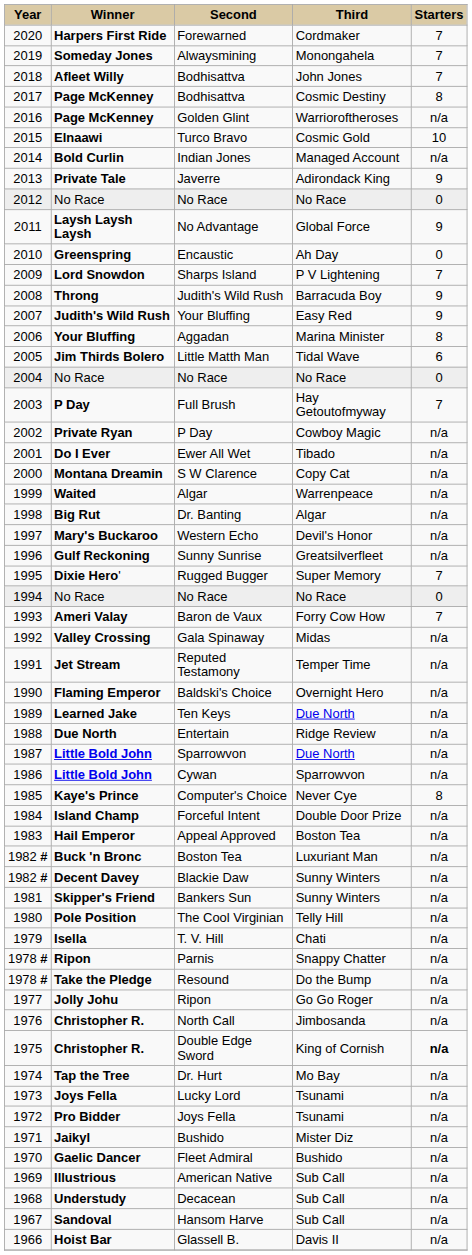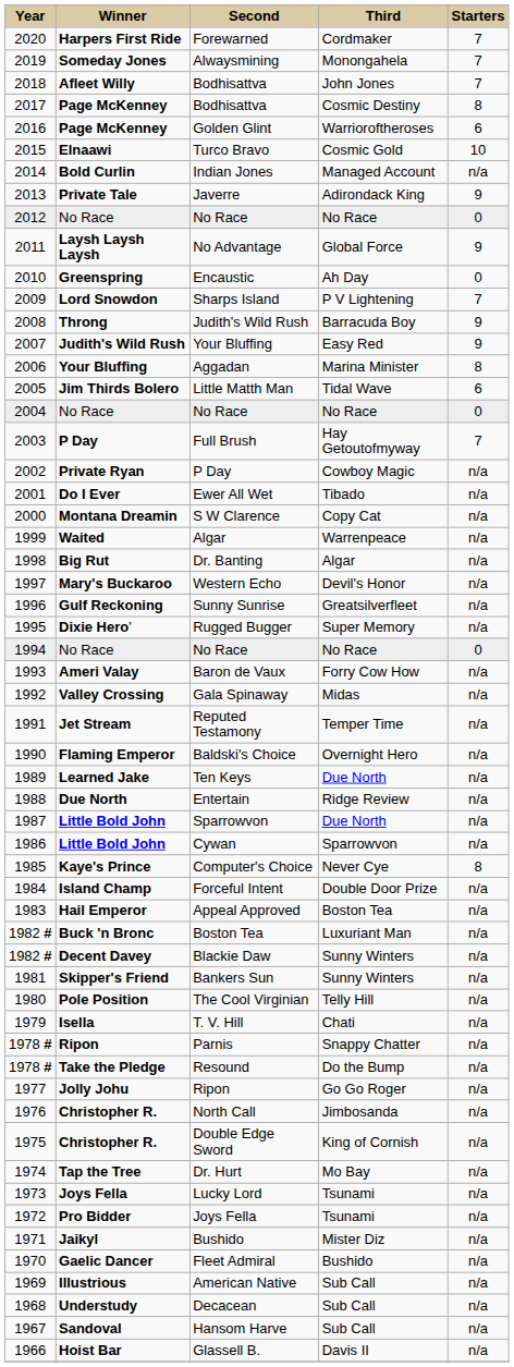 <table class = "wikitable sortable" | border="1" cellpadding="0" style="border-collapse: collapse; font-size:90%">
 <tr bgcolor="#DACAA5" align="center">
 <td width="45px"><strong>Year</strong> <br></td>
 <td width="130px"><strong>Winner</strong> <br></td>
 <td width="125px"><strong>Second</strong> <br></td>
 <td width="125px"><strong>Third</strong> <br></td>
 <td width="55px"><strong>Starters</strong></td>
 </tr>
 <tr>
 <td align=center>2020</td>
 <td><strong>Harpers First Ride</strong></td>
 <td>Forewarned</td>
 <td>Cordmaker</td>
 <td align=center>7</td>
 </tr>
 <tr>
 <td align=center>2019</td>
 <td><strong>Someday Jones</strong></td>
 <td>Alwaysmining</td>
 <td>Monongahela</td>
 <td align=center>7</td>
 </tr>
 <tr>
 <td align=center>2018</td>
 <td><strong>Afleet Willy</strong></td>
 <td>Bodhisattva</td>
 <td>John Jones</td>
 <td align=center>7</td>
 </tr>
 <tr>
 <td align=center>2017</td>
 <td><strong>Page McKenney</strong></td>
 <td>Bodhisattva</td>
 <td>Cosmic Destiny</td>
 <td align=center>8</td>
 </tr>
 <tr>
 <td align=center>2016</td>
 <td><strong>Page McKenney</strong></td>
 <td>Golden Glint</td>
 <td>Warrioroftheroses</td>
-<td align=center>n/a</td>
+<td align=center>6</td>
 </tr>
 <tr>
 <td align=center>2015</td>
 <td><strong>Elnaawi</strong></td>
 <td>Turco Bravo</td>
 <td>Cosmic Gold</td>
 <td align=center>10</td>
 </tr>
 <tr>
 <td align=center>2014</td>
 <td><strong>Bold Curlin</strong></td>
 <td>Indian Jones</td>
 <td>Managed Account</td>
 <td align=center>n/a</td>
 </tr>
 <tr>
 <td align=center>2013</td>
 <td><strong>Private Tale</strong></td>
 <td>Javerre</td>
 <td>Adirondack King</td>
 <td align=center>9</td>
 </tr>
 <tr bgcolor="#eeeeee">
 <td align=center>2012</td>
 <td>No Race</td>
 <td>No Race</td>
 <td>No Race</td>
 <td align=center>0</td>
 </tr>
 <tr>
 <td align=center>2011</td>
 <td><strong>Laysh Laysh Laysh</strong></td>
 <td>No Advantage</td>
 <td>Global Force</td>
 <td align=center>9</td>
 </tr>
 <tr>
 <td align=center>2010</td>
 <td><strong>Greenspring</strong></td>
 <td>Encaustic</td>
 <td>Ah Day</td>
 <td align=center>0</td>
 </tr>
 <tr>
 <td align=center>2009</td>
 <td><strong>Lord Snowdon</strong></td>
 <td>Sharps Island</td>
 <td>P V Lightening</td>
 <td align=center>7</td>
 </tr>
 <tr>
 <td align=center>2008</td>
 <td><strong>Throng</strong></td>
 <td>Judith's Wild Rush</td>
 <td>Barracuda Boy</td>
 <td align=center>9</td>
 </tr>
 <tr>
 <td align=center>2007</td>
 <td><strong>Judith's Wild Rush</strong></td>
 <td>Your Bluffing</td>
 <td>Easy Red</td>
 <td align=center>9</td>
 </tr>
 <tr>
 <td align=center>2006</td>
 <td><strong>Your Bluffing</strong></td>
 <td>Aggadan</td>
 <td>Marina Minister</td>
 <td align=center>8</td>
 </tr>
 <tr>
 <td align=center>2005</td>
 <td><strong>Jim Thirds Bolero</strong></td>
 <td>Little Matth Man</td>
 <td>Tidal Wave</td>
 <td align=center>6</td>
 </tr>
 <tr bgcolor="#eeeeee">
 <td align=center>2004</td>
 <td>No Race</td>
 <td>No Race</td>
 <td>No Race</td>
 <td align=center>0</td>
 </tr>
 <tr>
 <td align=center>2003</td>
 <td><strong>P Day</strong></td>
 <td>Full Brush</td>
 <td>Hay Getoutofmyway</td>
 <td align=center>7</td>
 </tr>
 <tr>
 <td align=center>2002</td>
 <td><strong>Private Ryan</strong></td>
 <td>P Day</td>
 <td>Cowboy Magic</td>
 <td align=center>n/a</td>
 </tr>
 <tr>
 <td align=center>2001</td>
 <td><strong>Do I Ever</strong></td>
 <td>Ewer All Wet</td>
 <td>Tibado</td>
 <td align=center>n/a</td>
 </tr>
 <tr>
 <td align=center>2000</td>
 <td><strong>Montana Dreamin</strong></td>
 <td>S W Clarence</td>
 <td>Copy Cat</td>
 <td align=center>n/a</td>
 </tr>
 <tr>
 <td align=center>1999</td>
 <td><strong>Waited</strong></td>
 <td>Algar</td>
 <td>Warrenpeace</td>
 <td align=center>n/a</td>
 </tr>
 <tr>
 <td align=center>1998</td>
 <td><strong>Big Rut</strong></td>
 <td>Dr. Banting</td>
 <td>Algar</td>
 <td align=center>n/a</td>
 </tr>
 <tr>
 <td align=center>1997</td>
 <td><strong>Mary's Buckaroo</strong></td>
 <td>Western Echo</td>
 <td>Devil's Honor</td>
 <td align=center>n/a</td>
 </tr>
 <tr>
 <td align=center>1996</td>
 <td><strong>Gulf Reckoning</strong></td>
 <td>Sunny Sunrise</td>
 <td>Greatsilverfleet</td>
 <td align=center>n/a</td>
 </tr>
 <tr>
 <td align=center>1995</td>
 <td><strong>Dixie Hero</strong>'</td>
 <td>Rugged Bugger</td>
 <td>Super Memory</td>
-<td align=center>7</td>
+<td align=center>n/a</td>
 </tr>
 <tr bgcolor="#eeeeee">
 <td align=center>1994</td>
 <td>No Race</td>
 <td>No Race</td>
 <td>No Race</td>
 <td align=center>0</td>
 </tr>
 <tr>
 <td align=center>1993</td>
 <td><strong>Ameri Valay</strong></td>
 <td>Baron de Vaux</td>
 <td>Forry Cow How</td>
-<td align=center>7</td>
+<td align=center>n/a</td>
 </tr>
 <tr>
 <td align=center>1992</td>
 <td><strong>Valley Crossing</strong></td>
 <td>Gala Spinaway</td>
 <td>Midas</td>
 <td align=center>n/a</td>
 </tr>
 <tr>
 <td align=center>1991</td>
 <td><strong>Jet Stream</strong></td>
 <td>Reputed Testamony</td>
 <td>Temper Time</td>
 <td align=center>n/a</td>
 </tr>
 <tr>
 <td align=center>1990</td>
 <td><strong>Flaming Emperor</strong></td>
 <td>Baldski's Choice</td>
 <td>Overnight Hero</td>
 <td align=center>n/a</td>
 </tr>
 <tr>
 <td align=center>1989</td>
 <td><strong>Learned Jake</strong></td>
 <td>Ten Keys</td>
 <td><a href='#'>Due North</a></td>
 <td align=center>n/a</td>
 </tr>
 <tr>
 <td align=center>1988</td>
 <td><strong>Due North</strong></td>
 <td>Entertain</td>
 <td>Ridge Review</td>
 <td align=center>n/a</td>
 </tr>
 <tr>
 <td align=center>1987</td>
 <td><strong><a href='#'>Little Bold John</a></strong></td>
 <td>Sparrowvon</td>
 <td><a href='#'>Due North</a></td>
 <td align=center>n/a</td>
 </tr>
 <tr>
 <td align=center>1986</td>
 <td><strong><a href='#'>Little Bold John</a></strong></td>
 <td>Cywan</td>
 <td>Sparrowvon</td>
 <td align=center>n/a</td>
 </tr>
 <tr>
 <td align=center>1985</td>
 <td><strong>Kaye's Prince</strong></td>
 <td>Computer's Choice</td>
 <td>Never Cye</td>
 <td align=center>8</td>
 </tr>
 <tr>
 <td align=center>1984</td>
 <td><strong>Island Champ</strong></td>
 <td>Forceful Intent</td>
 <td>Double Door Prize</td>
 <td align=center>n/a</td>
 </tr>
 <tr>
 <td align=center>1983</td>
 <td><strong>Hail Emperor</strong></td>
 <td>Appeal Approved</td>
 <td>Boston Tea</td>
 <td align=center>n/a</td>
 </tr>
 <tr>
 <td align=center>1982 <strong>#</strong></td>
 <td><strong>Buck 'n Bronc</strong></td>
 <td>Boston Tea</td>
 <td>Luxuriant Man</td>
 <td align=center>n/a</td>
 </tr>
 <tr>
 <td align=center>1982 <strong>#</strong></td>
 <td><strong>Decent Davey</strong></td>
 <td>Blackie Daw</td>
 <td>Sunny Winters</td>
 <td align=center>n/a</td>
 </tr>
 <tr>
 <td align=center>1981</td>
 <td><strong>Skipper's Friend</strong></td>
 <td>Bankers Sun</td>
 <td>Sunny Winters</td>
 <td align=center>n/a</td>
 </tr>
 <tr>
 <td align=center>1980</td>
 <td><strong>Pole Position</strong></td>
 <td>The Cool Virginian</td>
 <td>Telly Hill</td>
 <td align=center>n/a</td>
 </tr>
 <tr>
 <td align=center>1979</td>
 <td><strong>Isella</strong></td>
 <td>T. V. Hill</td>
 <td>Chati</td>
 <td align=center>n/a</td>
 </tr>
 <tr>
 <td align=center>1978 <strong>#</strong></td>
 <td><strong>Ripon</strong></td>
 <td>Parnis</td>
 <td>Snappy Chatter</td>
 <td align=center>n/a</td>
 </tr>
 <tr>
 <td align=center>1978 <strong>#</strong></td>
 <td><strong>Take the Pledge</strong></td>
 <td>Resound</td>
 <td>Do the Bump</td>
 <td align=center>n/a</td>
 </tr>
 <tr>
 <td align=center>1977</td>
 <td><strong>Jolly Johu</strong></td>
 <td>Ripon</td>
 <td>Go Go Roger</td>
 <td align=center>n/a</td>
 </tr>
 <tr>
 <td align=center>1976</td>
 <td><strong>Christopher R.</strong></td>
 <td>North Call</td>
 <td>Jimbosanda</td>
 <td align=center>n/a</td>
 </tr>
 <tr>
 <td align=center>1975</td>
 <td><strong>Christopher R.</strong></td>
 <td>Double Edge Sword</td>
 <td>King of Cornish</td>
-<td align=center><strong>n/a</strong></td>
+<td align=center>n/a</td>
 </tr>
 <tr>
 <td align=center>1974</td>
 <td><strong>Tap the Tree</strong></td>
 <td>Dr. Hurt</td>
 <td>Mo Bay</td>
 <td align=center>n/a</td>
 </tr>
 <tr>
 <td align=center>1973</td>
 <td><strong>Joys Fella</strong></td>
 <td>Lucky Lord</td>
 <td>Tsunami</td>
 <td align=center>n/a</td>
 </tr>
 <tr>
 <td align=center>1972</td>
 <td><strong>Pro Bidder</strong></td>
 <td>Joys Fella</td>
 <td>Tsunami</td>
 <td align=center>n/a</td>
 </tr>
 <tr>
 <td align=center>1971</td>
 <td><strong>Jaikyl</strong></td>
 <td>Bushido</td>
 <td>Mister Diz</td>
 <td align=center>n/a</td>
 </tr>
 <tr>
 <td align=center>1970</td>
 <td><strong>Gaelic Dancer</strong></td>
 <td>Fleet Admiral</td>
 <td>Bushido</td>
 <td align=center>n/a</td>
 </tr>
 <tr>
 <td align=center>1969</td>
 <td><strong>Illustrious</strong></td>
 <td>American Native</td>
 <td>Sub Call</td>
 <td align=center>n/a</td>
 </tr>
 <tr>
 <td align=center>1968</td>
 <td><strong>Understudy</strong></td>
 <td>Decacean</td>
 <td>Sub Call</td>
 <td align=center>n/a</td>
 </tr>
 <tr>
 <td align=center>1967</td>
 <td><strong>Sandoval</strong></td>
 <td>Hansom Harve</td>
 <td>Sub Call</td>
 <td align=center>n/a</td>
 </tr>
 <tr>
 <td align=center>1966</td>
 <td><strong>Hoist Bar</strong></td>
 <td>Glassell B.</td>
 <td>Davis II</td>
 <td align=center>n/a</td>
 </tr>
 <tr>
 </tr>
 </table>
